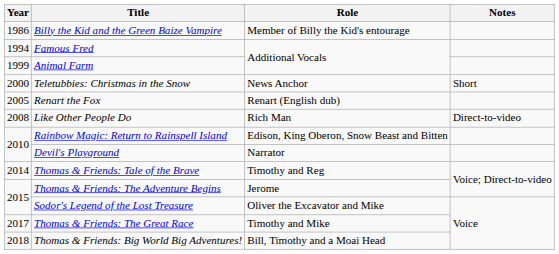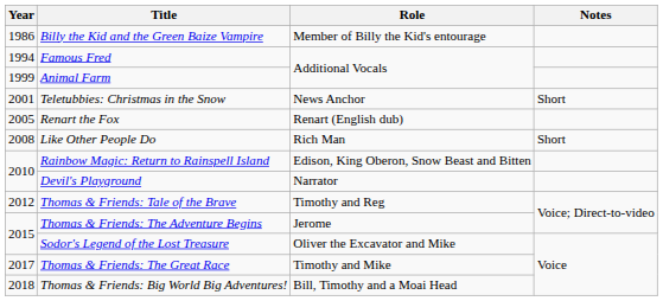 <table class="wikitable">
 <tr>
 <th>Year</th>
 <th>Title</th>
 <th>Role</th>
 <th>Notes</th>
 </tr>
 <tr>
 <td>1986</td>
 <td><em><a href='#'>Billy the Kid and the Green Baize Vampire</a></em></td>
 <td>Member of Billy the Kid's entourage</td>
 <td></td>
 </tr>
 <tr>
 <td>1994</td>
 <td><em><a href='#'>Famous Fred</a></em></td>
 <td rowspan="2">Additional Vocals</td>
 <td></td>
 </tr>
 <tr>
 <td>1999</td>
 <td><em><a href='#'>Animal Farm</a></em></td>
 <td></td>
 </tr>
 <tr>
-<td>2000</td>
+<td>2001</td>
 <td><em>Teletubbies: Christmas in the Snow</em></td>
 <td>News Anchor</td>
 <td>Short</td>
 </tr>
 <tr>
 <td>2005</td>
 <td><em>Renart the Fox</em></td>
 <td>Renart (English dub)</td>
 <td></td>
 </tr>
 <tr>
 <td>2008</td>
 <td><em>Like Other People Do</em></td>
 <td>Rich Man</td>
-<td>Direct-to-video</td>
+<td>Short</td>
 </tr>
 <tr>
 <td rowspan = "2">2010</td>
 <td><em><a href='#'>Rainbow Magic: Return to Rainspell Island</a></em></td>
 <td>Edison, King Oberon, Snow Beast and Bitten</td>
 <td></td>
 </tr>
 <tr>
 <td><em><a href='#'>Devil's Playground</a></em></td>
 <td>Narrator</td>
 <td></td>
 </tr>
 <tr>
-<td>2014</td>
+<td>2012</td>
 <td><em><a href='#'>Thomas & Friends: Tale of the Brave</a></em></td>
 <td>Timothy and Reg</td>
 <td rowspan = "2">Voice; Direct-to-video</td>
 </tr>
 <tr>
 <td rowspan = "2">2015</td>
 <td><em><a href='#'>Thomas & Friends: The Adventure Begins</a></em></td>
 <td>Jerome</td>
 </tr>
 <tr>
 <td><em><a href='#'>Sodor's Legend of the Lost Treasure</a></em></td>
 <td>Oliver the Excavator and Mike</td>
 <td rowspan = "3">Voice</td>
 </tr>
 <tr>
 <td>2017</td>
 <td><em><a href='#'>Thomas & Friends: The Great Race</a></em></td>
 <td>Timothy and Mike</td>
 </tr>
 <tr>
 <td>2018</td>
 <td><em>Thomas & Friends: Big World Big Adventures!</em></td>
 <td>Bill, Timothy and a Moai Head</td>
 </tr>
 </table>
